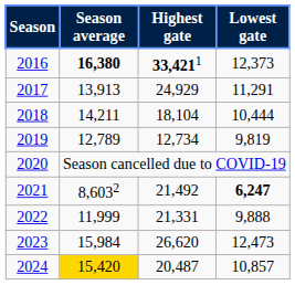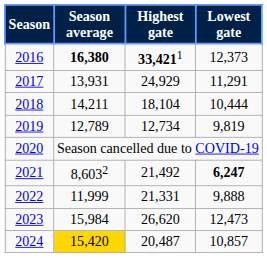 <table class="wikitable" style="text-align:center">
 <tr>
 <th style="background: #002147; color: white; border: 2px solid #6699FF;">Season</th>
 <th style="background: #002147; color: white; border: 2px solid #6699FF;">Season <br>average</th>
 <th style="background: #002147; color: white; border: 2px solid #6699FF;">Highest <br>gate</th>
 <th style="background: #002147; color: white; border: 2px solid #6699FF;">Lowest <br>gate</th>
 </tr>
 <tr>
 <td><a href='#'>2016</a></td>
 <td><strong>16,380</strong></td>
 <td><strong>33,421</strong><sup>1</sup></td>
 <td>12,373</td>
 </tr>
 <tr>
 <td><a href='#'>2017</a></td>
-<td>13,913</td>
+<td>13,931</td>
 <td>24,929</td>
 <td>11,291</td>
 </tr>
 <tr>
 <td><a href='#'>2018</a></td>
 <td>14,211</td>
 <td>18,104</td>
 <td>10,444</td>
 </tr>
 <tr>
 <td><a href='#'>2019</a></td>
 <td>12,789</td>
 <td>12,734</td>
 <td>9,819</td>
 </tr>
 <tr>
 <td><a href='#'>2020</a></td>
 <td colspan="3">Season cancelled due to <a href='#'>COVID-19</a></td>
 </tr>
 <tr>
 <td><a href='#'>2021</a></td>
 <td>8,603<sup>2</sup></td>
 <td>21,492</td>
 <td><strong>6,247</strong></td>
 </tr>
 <tr>
 <td><a href='#'>2022</a></td>
 <td>11,999</td>
 <td>21,331</td>
 <td>9,888</td>
 </tr>
 <tr>
 <td><a href='#'>2023</a></td>
 <td>15,984</td>
 <td>26,620</td>
 <td>12,473</td>
 </tr>
 <tr>
 <td><a href='#'>2024</a></td>
 <td style="background: gold;">15,420</td>
 <td>20,487</td>
 <td>10,857</td>
 </tr>
 </table>
